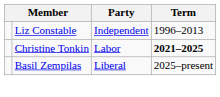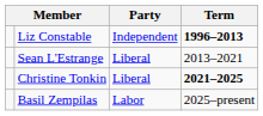 <table class="wikitable">
 <tr>
 <th colspan="2">Member</th>
 <th>Party</th>
 <th>Term</th>
 </tr>
 <tr>
 <td> </td>
 <td><a href='#'>Liz Constable</a></td>
 <td><a href='#'>Independent</a></td>
-<td>1996–2013</td>
+<td><strong>1996–2013</strong></td>
+</tr>
+<tr>
+<td> </td>
+<td><a href='#'>Sean L'Estrange</a></td>
+<td><a href='#'>Liberal</a></td>
+<td>2013–2021</td>
 </tr>
 <tr>
 <td> </td>
 <td><a href='#'>Christine Tonkin</a></td>
-<td><a href='#'>Labor</a></td>
+<td><a href='#'>Liberal</a></td>
 <td><strong>2021–2025</strong></td>
 </tr>
 <tr>
 <td> </td>
 <td><a href='#'>Basil Zempilas</a></td>
-<td><a href='#'>Liberal</a></td>
+<td><a href='#'>Labor</a></td>
 <td>2025–present</td>
 </tr>
 </table>
